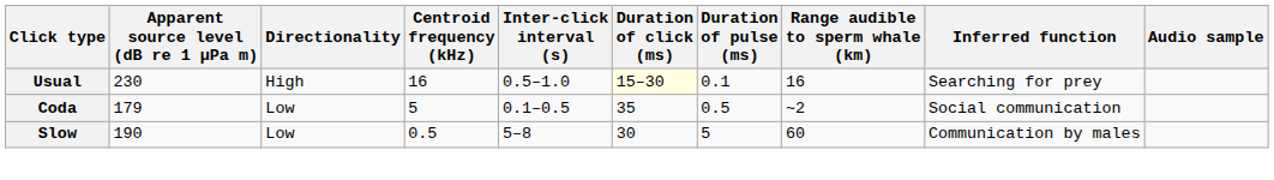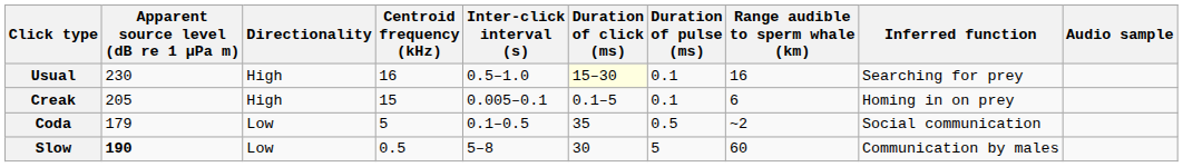 <table class="wikitable">
 <tr>
 <th>Click type</th>
 <th>Apparent<br> source level <br> (dB re 1 μPa m)</th>
 <th>Directionality</th>
 <th>Centroid<br>frequency <br> (kHz)</th>
 <th>Inter-click<br> interval <br> (s)</th>
 <th>Duration<br> of click <br> (ms)</th>
 <th>Duration<br> of pulse <br> (ms)</th>
 <th>Range audible<br> to sperm whale <br> (km)</th>
 <th>Inferred function</th>
 <th>Audio sample</th>
 </tr>
 <tr>
 <th>Usual</th>
 <td>230</td>
 <td>High</td>
 <td>16</td>
 <td>0.5–1.0</td>
 <td style="background: lightyellow;">15–30</td>
 <td>0.1</td>
 <td>16</td>
 <td>Searching for prey</td>
 <td></td>
 </tr>
 <tr>
+<th>Creak</th>
+<td>205</td>
+<td>High</td>
+<td>15</td>
+<td>0.005–0.1</td>
+<td>0.1–5</td>
+<td>0.1</td>
+<td>6</td>
+<td>Homing in on prey</td>
+<td></td>
+</tr>
+<tr>
 <th>Coda</th>
 <td>179</td>
 <td>Low</td>
 <td>5</td>
 <td>0.1–0.5</td>
 <td>35</td>
 <td>0.5</td>
 <td>~2</td>
 <td>Social communication</td>
 <td></td>
 </tr>
 <tr>
 <th>Slow</th>
-<td>190</td>
+<td><strong>190</strong></td>
 <td>Low</td>
 <td>0.5</td>
 <td>5–8</td>
 <td>30</td>
 <td>5</td>
 <td>60</td>
 <td>Communication by males</td>
 <td></td>
 </tr>
 </table>
